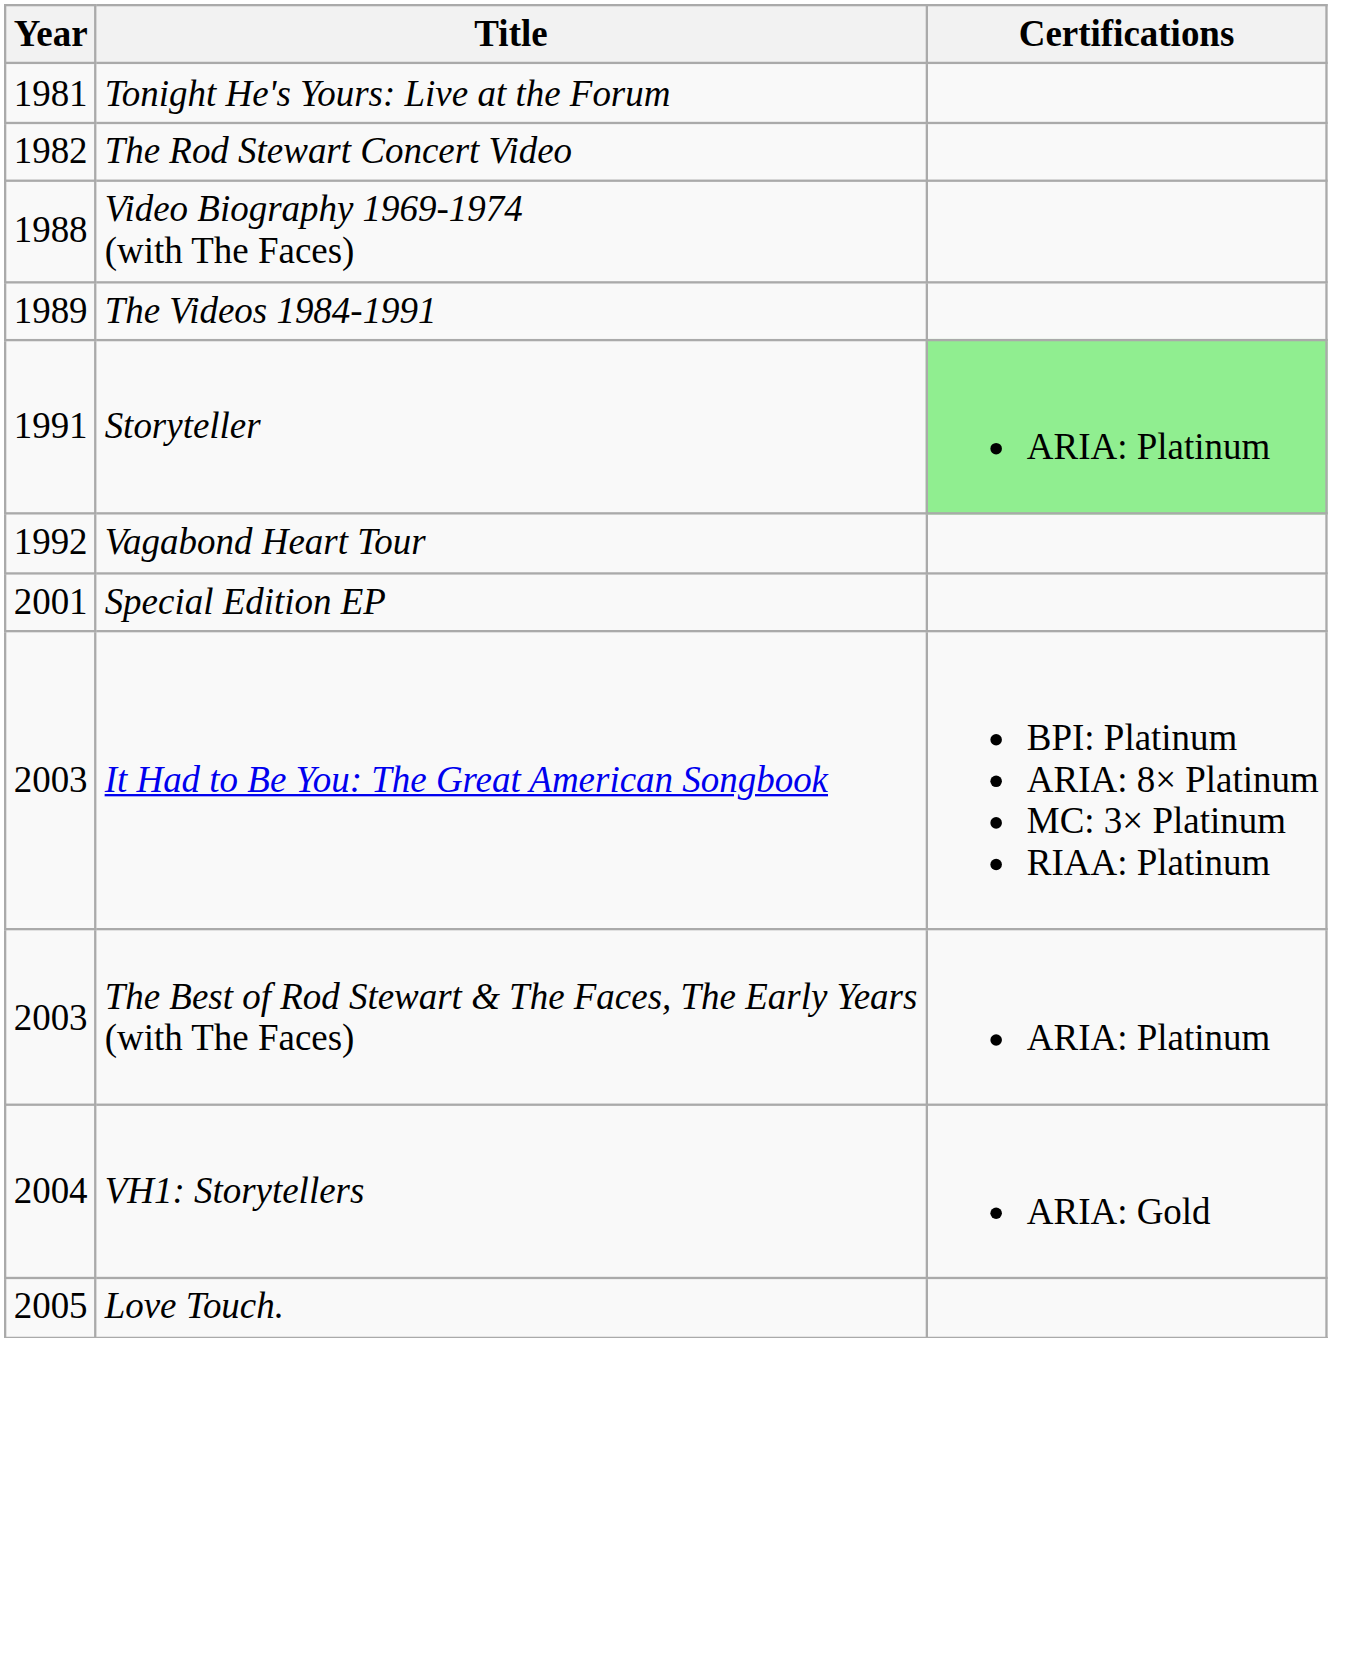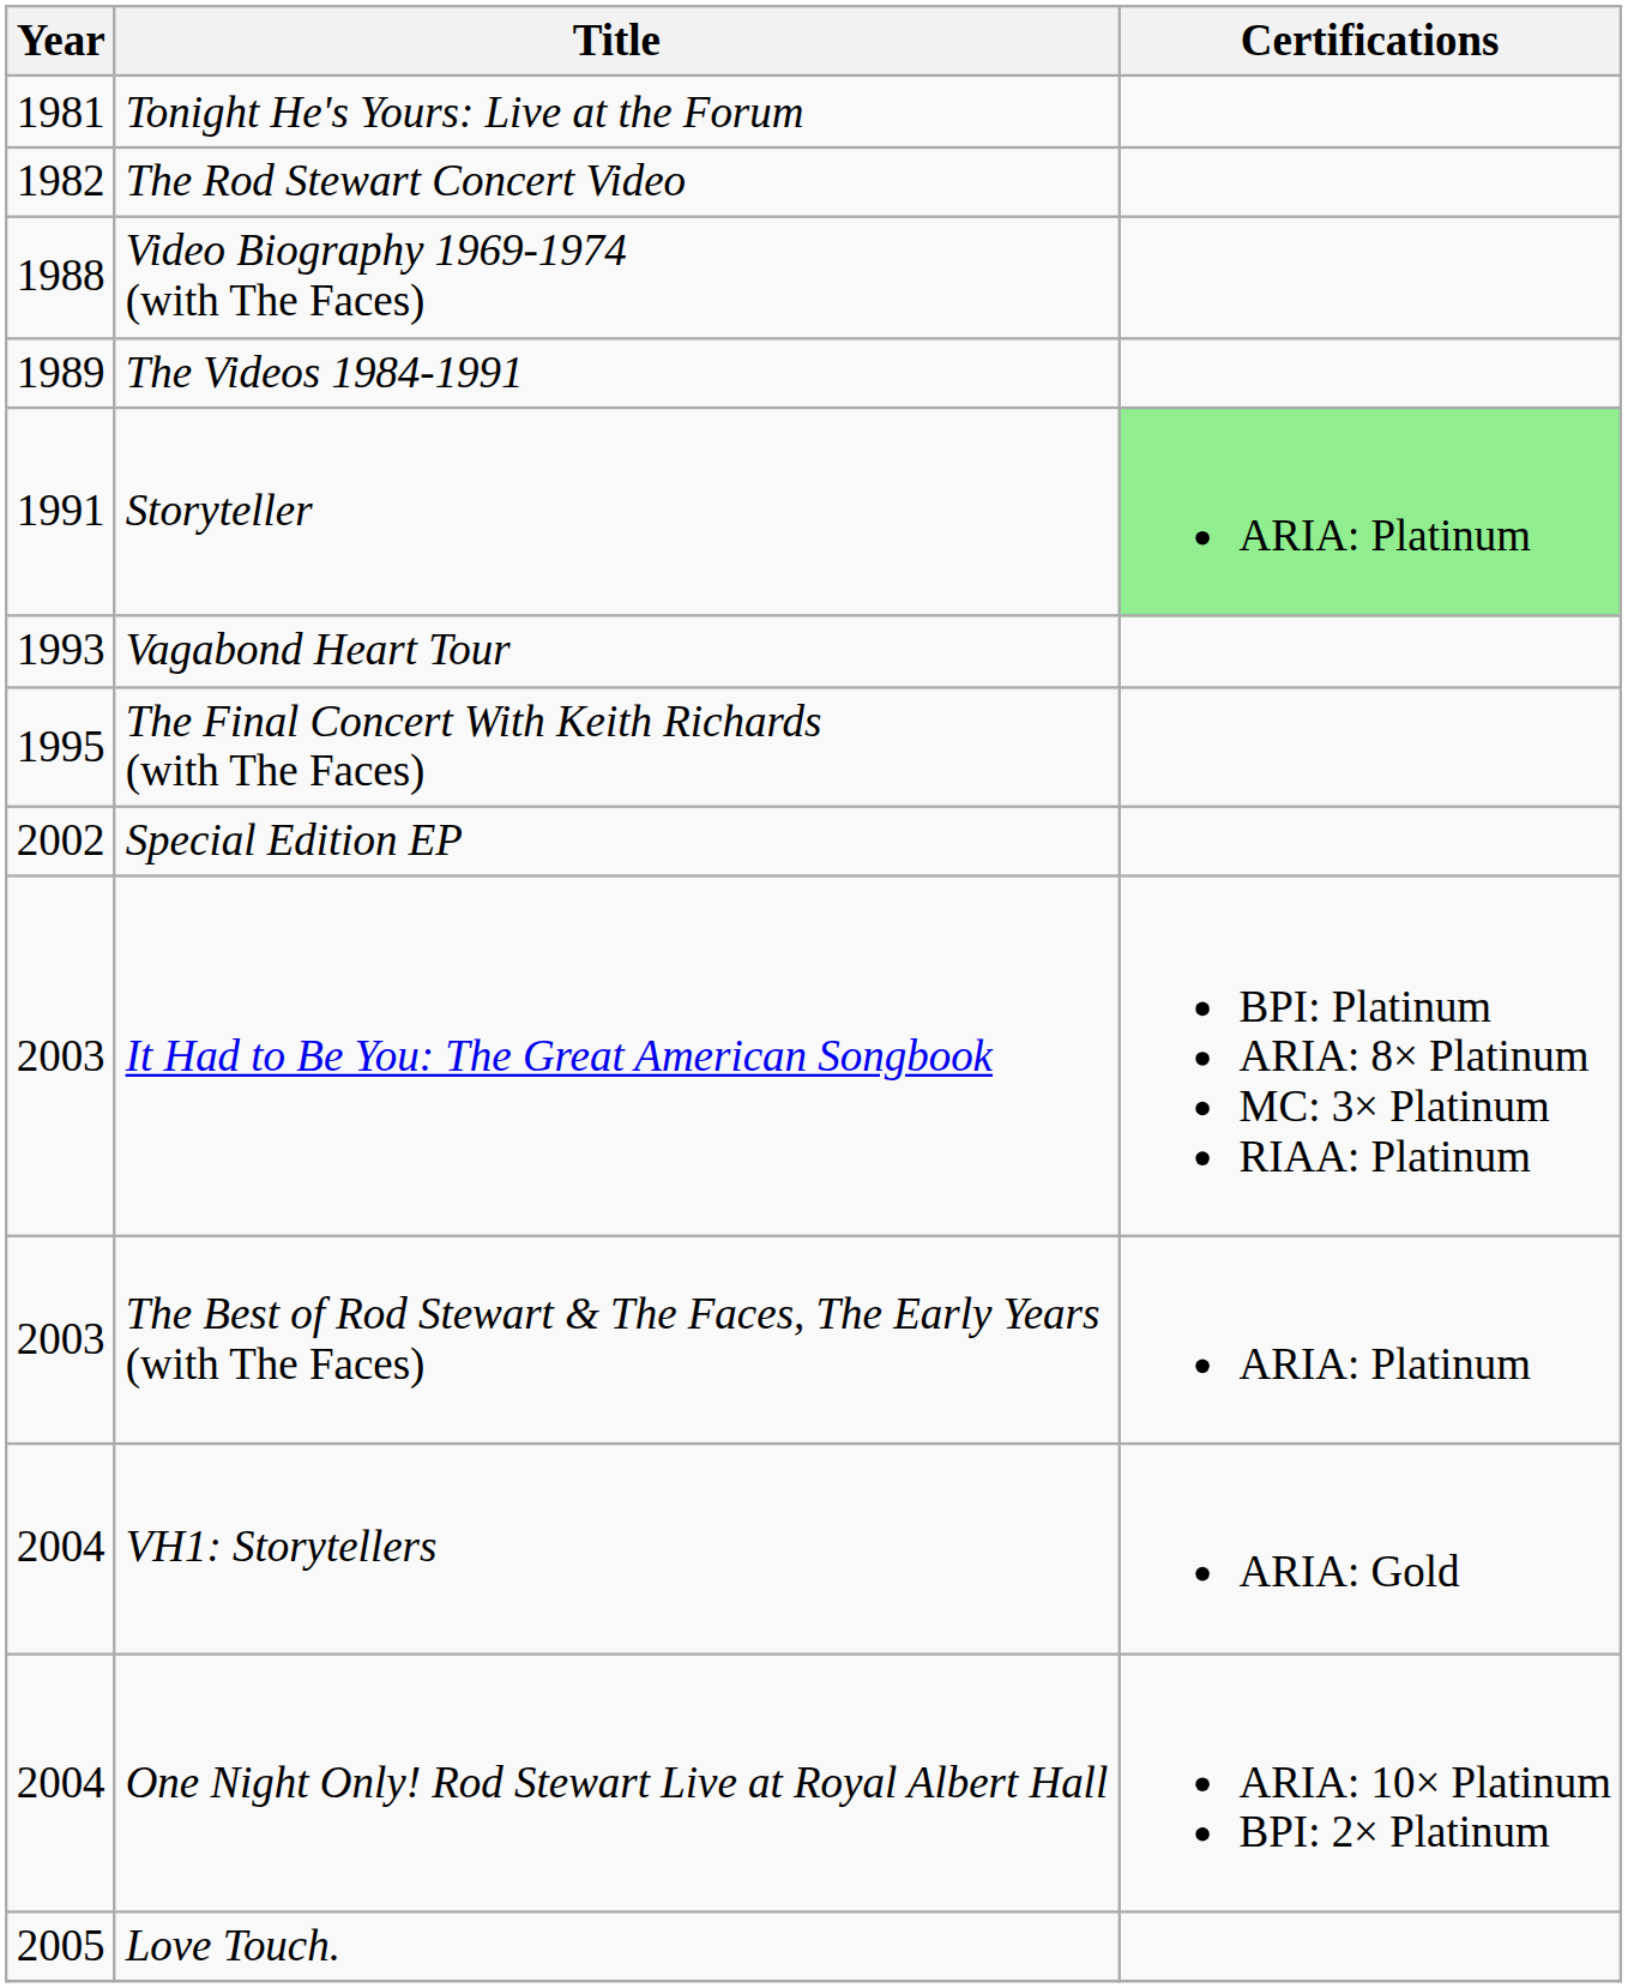 <table class="wikitable">
 <tr>
 <th>Year</th>
 <th>Title</th>
 <th>Certifications</th>
 </tr>
 <tr>
 <td>1981</td>
 <td><em>Tonight He's Yours: Live at the Forum</em></td>
 <td></td>
 </tr>
 <tr>
 <td>1982</td>
 <td><em>The Rod Stewart Concert Video</em></td>
 <td></td>
 </tr>
 <tr>
 <td>1988</td>
 <td><em>Video Biography 1969-1974</em> <br> (with The Faces)</td>
 <td></td>
 </tr>
 <tr>
 <td>1989</td>
 <td><em>The Videos 1984-1991</em></td>
 <td></td>
 </tr>
 <tr>
 <td>1991</td>
 <td><em>Storyteller</em></td>
 <td style="background: lightgreen;"><br><ul><li>ARIA: Platinum</li></ul></td>
 </tr>
 <tr>
-<td>1992</td>
+<td>1993</td>
 <td><em>Vagabond Heart Tour</em></td>
 <td></td>
 </tr>
 <tr>
-<td>2001</td>
+<td>1995</td>
+<td><em>The Final Concert With Keith Richards</em> <br> (with The Faces)</td>
+<td></td>
+</tr>
+<tr>
+<td>2002</td>
 <td><em>Special Edition EP</em></td>
 <td></td>
 </tr>
 <tr>
 <td>2003</td>
 <td><em><a href='#'>It Had to Be You: The Great American Songbook</a></em></td>
 <td><br><ul><li>BPI: Platinum</li><li>ARIA: 8× Platinum</li><li>MC: 3× Platinum</li><li>RIAA: Platinum</li></ul></td>
 </tr>
 <tr>
 <td>2003</td>
 <td><em>The Best of Rod Stewart & The Faces, The Early Years</em> <br> (with The Faces)</td>
 <td><br><ul><li>ARIA: Platinum</li></ul></td>
 </tr>
 <tr>
 <td>2004</td>
 <td><em>VH1: Storytellers</em></td>
 <td><br><ul><li>ARIA: Gold</li></ul></td>
 </tr>
 <tr>
+<td>2004</td>
+<td><em>One Night Only! Rod Stewart Live at Royal Albert Hall</em></td>
+<td><br><ul><li>ARIA: 10× Platinum</li><li>BPI: 2× Platinum</li></ul></td>
+</tr>
+<tr>
 <td>2005</td>
 <td><em>Love Touch.</em></td>
 <td></td>
 </tr>
 <tr>
 </tr>
 </table>
